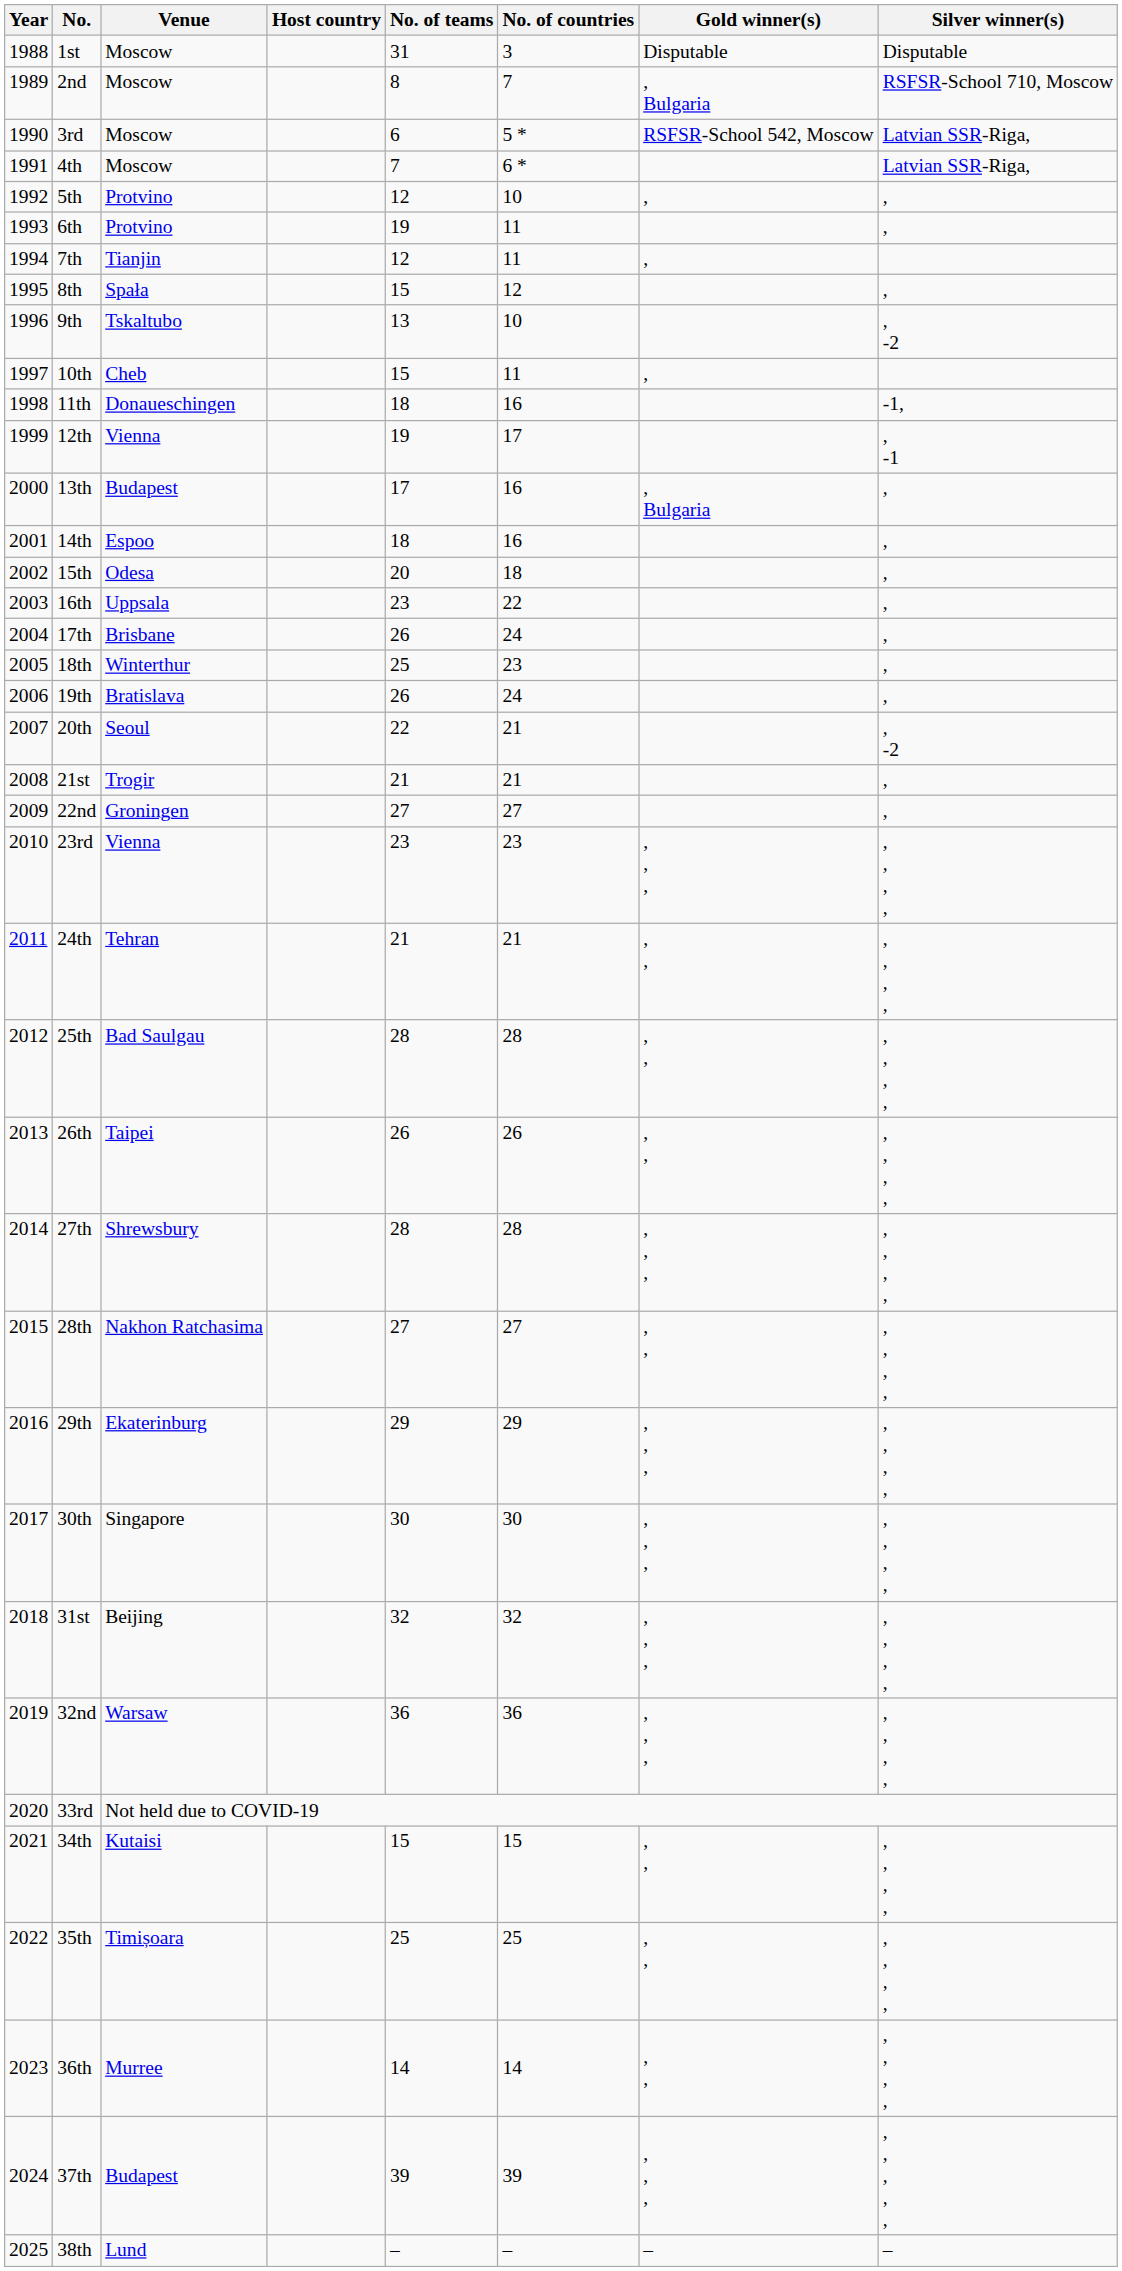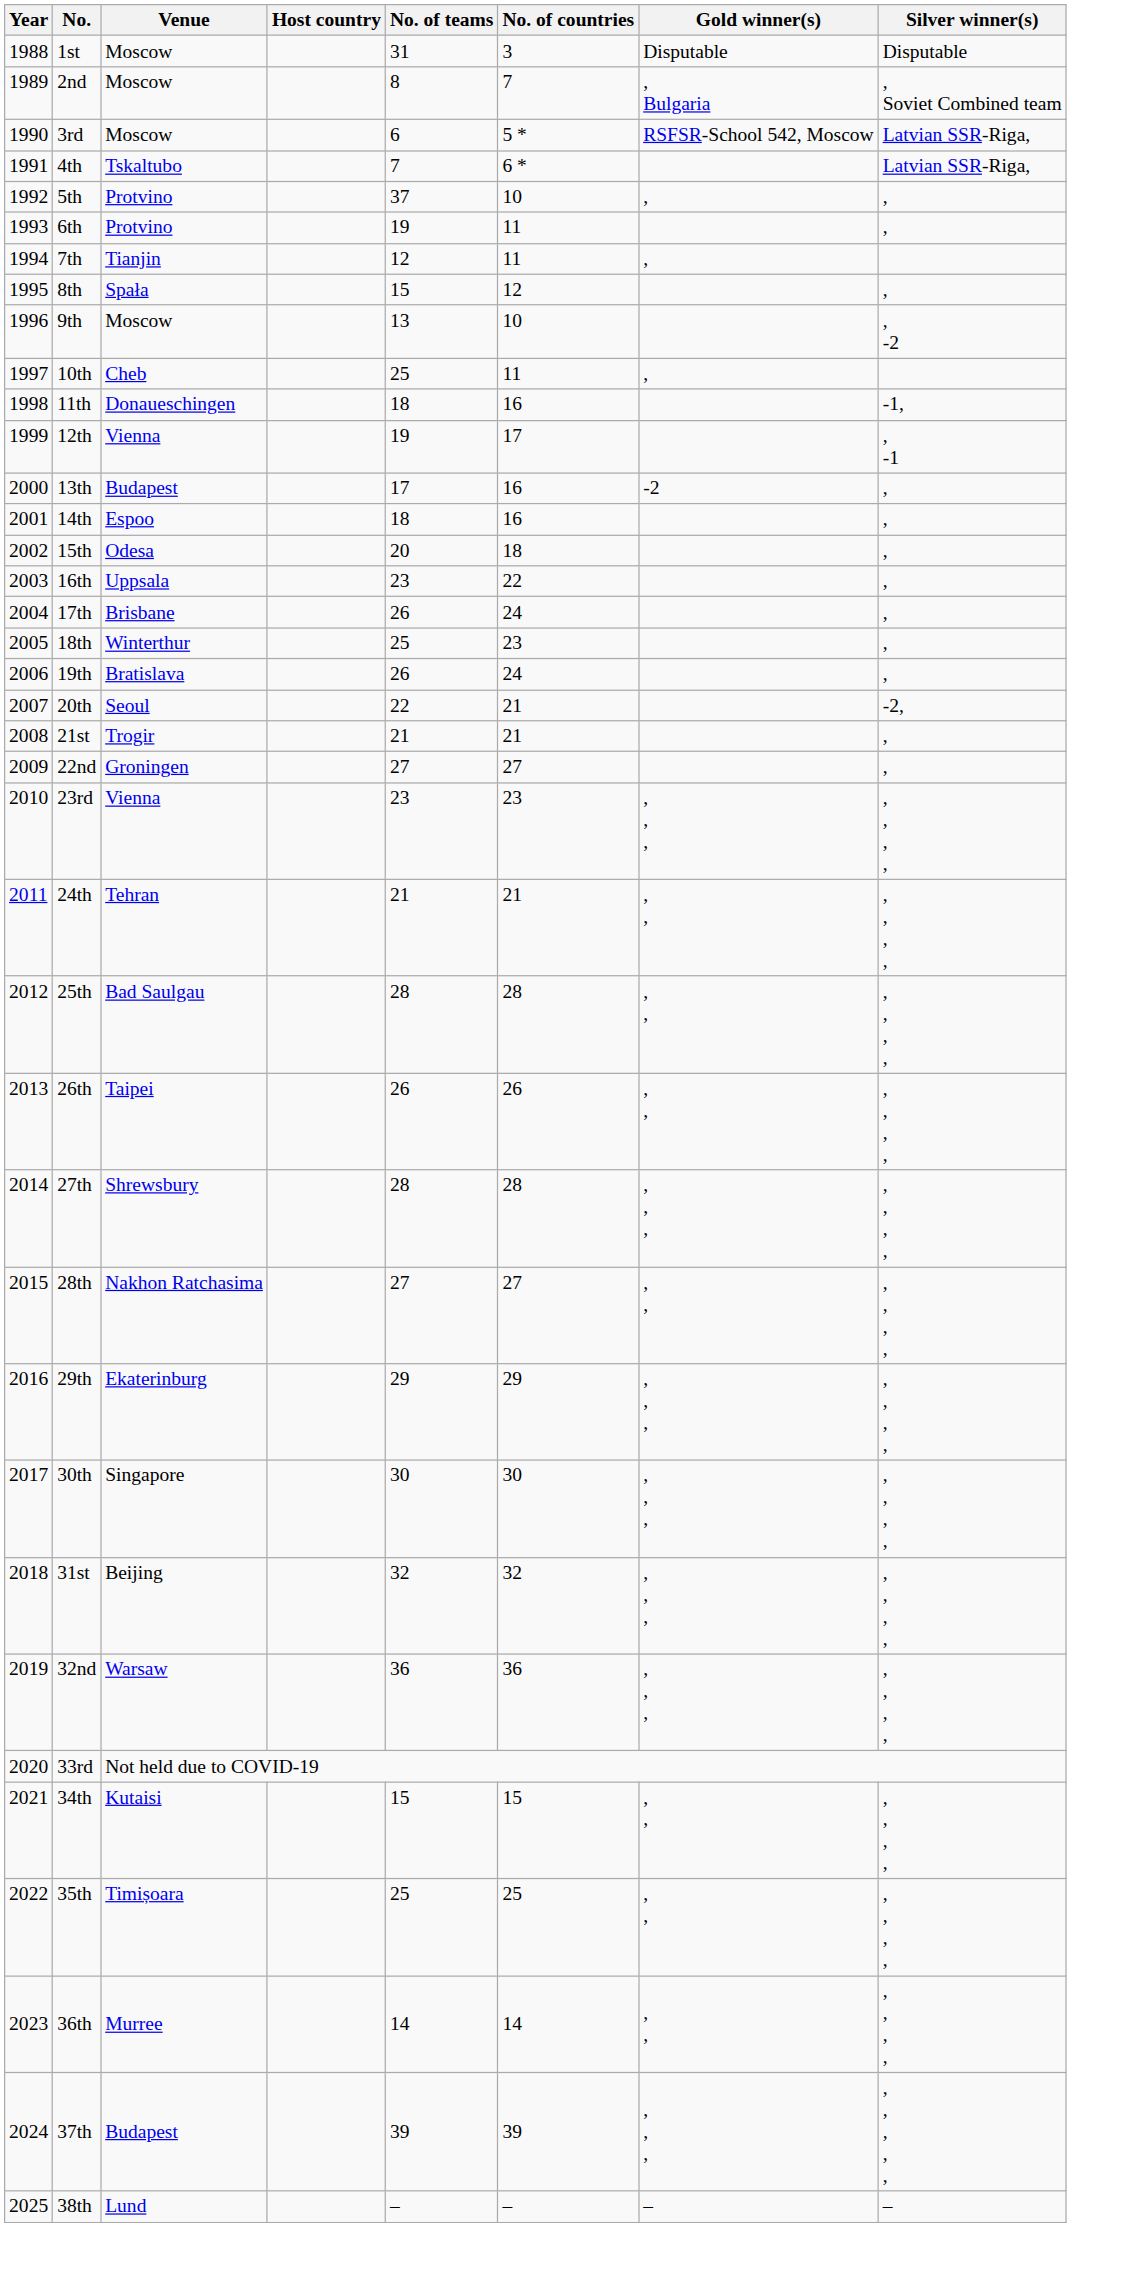 <table class="wikitable">
 <tr>
 <th>Year</th>
 <th>No.</th>
 <th>Venue</th>
 <th>Host country</th>
 <th>No. of teams</th>
 <th>No. of countries</th>
 <th>Gold winner(s)</th>
 <th>Silver winner(s)</th>
 </tr>
 <tr valign="top">
 <td>1988</td>
 <td>1st</td>
 <td>Moscow</td>
 <td></td>
 <td>31</td>
 <td>3</td>
 <td>Disputable</td>
 <td>Disputable</td>
 </tr>
 <tr valign="top">
 <td>1989</td>
 <td>2nd</td>
 <td>Moscow</td>
 <td></td>
 <td>8</td>
 <td>7</td>
 <td>,<br> <a href='#'>Bulgaria</a></td>
-<td> <a href='#'>RSFSR</a>-School 710, Moscow</td>
+<td>,<br> Soviet Combined team</td>
 </tr>
 <tr valign="top">
 <td>1990</td>
 <td>3rd</td>
 <td>Moscow</td>
 <td></td>
 <td>6</td>
 <td>5 *</td>
 <td> <a href='#'>RSFSR</a>-School 542, Moscow</td>
 <td> <a href='#'>Latvian SSR</a>-Riga,<br></td>
 </tr>
 <tr valign="top">
 <td>1991</td>
 <td>4th</td>
-<td>Moscow</td>
+<td><a href='#'>Tskaltubo</a></td>
 <td></td>
 <td>7</td>
 <td>6 *</td>
 <td></td>
 <td> <a href='#'>Latvian SSR</a>-Riga,<br></td>
 </tr>
 <tr valign="top">
 <td>1992</td>
 <td>5th</td>
 <td><a href='#'>Protvino</a></td>
 <td></td>
-<td>12</td>
+<td>37</td>
 <td>10</td>
 <td>,<br></td>
 <td>,<br></td>
 </tr>
 <tr valign="top">
 <td>1993</td>
 <td>6th</td>
 <td><a href='#'>Protvino</a></td>
 <td></td>
 <td>19</td>
 <td>11</td>
 <td></td>
 <td>,<br></td>
 </tr>
 <tr valign="top">
 <td>1994</td>
 <td>7th</td>
 <td><a href='#'>Tianjin</a></td>
 <td></td>
 <td>12</td>
 <td>11</td>
 <td>,<br></td>
 <td></td>
 </tr>
 <tr valign="top">
 <td>1995</td>
 <td>8th</td>
 <td><a href='#'>Spała</a></td>
 <td></td>
 <td>15</td>
 <td>12</td>
 <td></td>
 <td>,<br></td>
 </tr>
 <tr valign="top">
 <td>1996</td>
 <td>9th</td>
-<td><a href='#'>Tskaltubo</a></td>
+<td>Moscow</td>
 <td></td>
 <td>13</td>
 <td>10</td>
 <td></td>
 <td>,<br>-2</td>
 </tr>
 <tr valign="top">
 <td>1997</td>
 <td>10th</td>
 <td><a href='#'>Cheb</a></td>
 <td></td>
-<td>15</td>
+<td>25</td>
 <td>11</td>
 <td>,<br></td>
 <td></td>
 </tr>
 <tr valign="top">
 <td>1998</td>
 <td>11th</td>
 <td><a href='#'>Donaueschingen</a></td>
 <td></td>
 <td>18</td>
 <td>16</td>
 <td></td>
 <td>-1,<br></td>
 </tr>
 <tr valign="top">
 <td>1999</td>
 <td>12th</td>
 <td><a href='#'>Vienna</a></td>
 <td></td>
 <td>19</td>
 <td>17</td>
 <td></td>
 <td>,<br>-1</td>
 </tr>
 <tr valign="top">
 <td>2000</td>
 <td>13th</td>
 <td><a href='#'>Budapest</a></td>
 <td></td>
 <td>17</td>
 <td>16</td>
-<td>,<br> <a href='#'>Bulgaria</a></td>
+<td>-2</td>
 <td>,<br></td>
 </tr>
 <tr valign="top">
 <td>2001</td>
 <td>14th</td>
 <td><a href='#'>Espoo</a></td>
 <td></td>
 <td>18</td>
 <td>16</td>
 <td></td>
 <td>,<br></td>
 </tr>
 <tr valign="top">
 <td>2002</td>
 <td>15th</td>
 <td><a href='#'>Odesa</a></td>
 <td></td>
 <td>20</td>
 <td>18</td>
 <td></td>
 <td>,<br></td>
 </tr>
 <tr valign="top">
 <td>2003</td>
 <td>16th</td>
 <td><a href='#'>Uppsala</a></td>
 <td></td>
 <td>23</td>
 <td>22</td>
 <td></td>
 <td>,<br></td>
 </tr>
 <tr valign="top">
 <td>2004</td>
 <td>17th</td>
 <td><a href='#'>Brisbane</a></td>
 <td></td>
 <td>26</td>
 <td>24</td>
 <td></td>
 <td>,<br></td>
 </tr>
 <tr valign="top">
 <td>2005</td>
 <td>18th</td>
 <td><a href='#'>Winterthur</a></td>
 <td></td>
 <td>25</td>
 <td>23</td>
 <td></td>
 <td>,<br></td>
 </tr>
 <tr valign="top">
 <td>2006</td>
 <td>19th</td>
 <td><a href='#'>Bratislava</a></td>
 <td></td>
 <td>26</td>
 <td>24</td>
 <td></td>
 <td>,<br></td>
 </tr>
 <tr valign="top">
 <td>2007</td>
 <td>20th</td>
 <td><a href='#'>Seoul</a></td>
 <td></td>
 <td>22</td>
 <td>21</td>
 <td></td>
-<td>,<br>-2</td>
+<td>-2,<br></td>
 </tr>
 <tr valign="top">
 <td>2008</td>
 <td>21st</td>
 <td><a href='#'>Trogir</a></td>
 <td></td>
 <td>21</td>
 <td>21</td>
 <td></td>
 <td>,<br></td>
 </tr>
 <tr valign="top">
 <td>2009</td>
 <td>22nd</td>
 <td><a href='#'>Groningen</a></td>
 <td></td>
 <td>27</td>
 <td>27</td>
 <td></td>
 <td>,<br></td>
 </tr>
 <tr valign="top">
 <td>2010</td>
 <td>23rd</td>
 <td><a href='#'>Vienna</a></td>
 <td></td>
 <td>23</td>
 <td>23</td>
 <td>,<br>,<br>,<br></td>
 <td>,<br>,<br>,<br>,<br></td>
 </tr>
 <tr valign="top">
 <td><a href='#'>2011</a></td>
 <td>24th</td>
 <td><a href='#'>Tehran</a></td>
 <td></td>
 <td>21</td>
 <td>21</td>
 <td>,<br>,<br></td>
 <td>,<br>,<br>,<br>,<br></td>
 </tr>
 <tr valign="top">
 <td>2012</td>
 <td>25th</td>
 <td><a href='#'>Bad Saulgau</a></td>
 <td></td>
 <td>28</td>
 <td>28</td>
 <td>,<br>,<br></td>
 <td>,<br>,<br>,<br>,<br></td>
 </tr>
 <tr valign="top">
 <td>2013</td>
 <td>26th</td>
 <td><a href='#'>Taipei</a></td>
 <td></td>
 <td>26</td>
 <td>26</td>
 <td>,<br>,<br></td>
 <td>,<br>,<br>,<br>,<br></td>
 </tr>
 <tr valign="top">
 <td>2014</td>
 <td>27th</td>
 <td><a href='#'>Shrewsbury</a></td>
 <td></td>
 <td>28</td>
 <td>28</td>
 <td>,<br>,<br>,<br></td>
 <td>,<br>,<br>,<br>,<br></td>
 </tr>
 <tr valign="top">
 <td>2015</td>
 <td>28th</td>
 <td><a href='#'>Nakhon Ratchasima</a></td>
 <td></td>
 <td>27</td>
 <td>27</td>
 <td>,<br>,<br></td>
 <td>,<br>,<br>,<br>,<br></td>
 </tr>
 <tr valign="top">
 <td>2016</td>
 <td>29th</td>
 <td><a href='#'>Ekaterinburg</a></td>
 <td></td>
 <td>29</td>
 <td>29</td>
 <td>,<br>,<br>,<br></td>
 <td>,<br>,<br>,<br>,<br></td>
 </tr>
 <tr valign="top">
 <td>2017</td>
 <td>30th</td>
 <td>Singapore</td>
 <td></td>
 <td>30</td>
 <td>30</td>
 <td>,<br>,<br>,<br></td>
 <td>,<br>,<br>,<br>,<br></td>
 </tr>
 <tr valign="top">
 <td>2018</td>
 <td>31st</td>
 <td>Beijing</td>
 <td></td>
 <td>32</td>
 <td>32</td>
 <td>,<br>,<br>,<br></td>
 <td>,<br>,<br>,<br>,<br></td>
 </tr>
 <tr valign="top">
 <td>2019</td>
 <td>32nd</td>
 <td><a href='#'>Warsaw</a></td>
 <td></td>
 <td>36</td>
 <td>36</td>
 <td>,<br>,<br>,<br></td>
 <td>,<br>,<br>,<br>,<br></td>
 </tr>
 <tr>
 <td>2020</td>
 <td>33rd</td>
 <td colspan="6">Not held due to COVID-19</td>
 </tr>
 <tr valign="top">
 <td>2021</td>
 <td>34th</td>
 <td><a href='#'>Kutaisi</a></td>
 <td></td>
 <td>15</td>
 <td>15</td>
 <td>,<br>,<br></td>
 <td>,<br>,<br>,<br>,<br></td>
 </tr>
 <tr valign="top">
 <td>2022</td>
 <td>35th</td>
 <td><a href='#'>Timișoara</a></td>
 <td></td>
 <td>25</td>
 <td>25</td>
 <td>,<br>,<br></td>
 <td>,<br>,<br>,<br>,<br></td>
 </tr>
 <tr>
 <td>2023</td>
 <td>36th</td>
 <td><a href='#'>Murree</a></td>
 <td></td>
 <td>14</td>
 <td>14</td>
 <td>, <br>, <br></td>
 <td>,<br>,<br>,<br>, <br></td>
 </tr>
 <tr>
 <td>2024</td>
 <td>37th</td>
 <td><a href='#'>Budapest</a></td>
 <td></td>
 <td>39</td>
 <td>39</td>
 <td>,<br>,<br>, <br></td>
 <td>,<br> ,<br> ,<br>,<br>,<br></td>
 </tr>
 <tr>
 <td>2025</td>
 <td>38th</td>
 <td><a href='#'>Lund</a></td>
 <td></td>
 <td>–</td>
 <td>–</td>
 <td>–</td>
 <td>–</td>
 </tr>
 </table>
